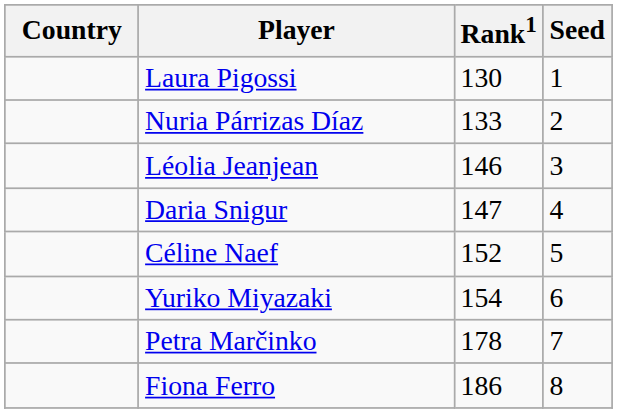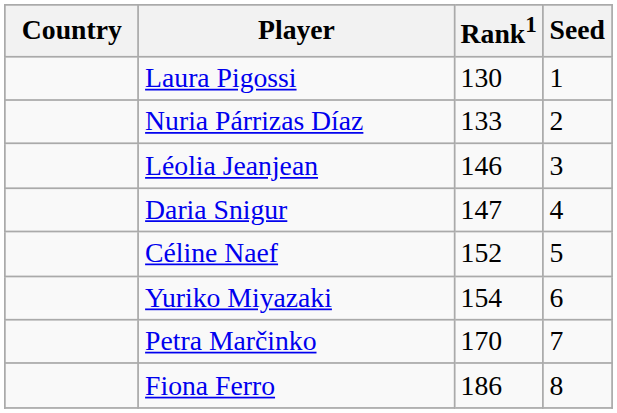 <table class="sortable wikitable">
 <tr>
 <th width="70">Country</th>
 <th width="175">Player</th>
 <th>Rank<sup>1</sup></th>
 <th>Seed</th>
 </tr>
 <tr>
 <td></td>
 <td><a href='#'>Laura Pigossi</a></td>
 <td>130</td>
 <td>1</td>
 </tr>
 <tr>
 <td></td>
 <td><a href='#'>Nuria Párrizas Díaz</a></td>
 <td>133</td>
 <td>2</td>
 </tr>
 <tr>
 <td></td>
 <td><a href='#'>Léolia Jeanjean</a></td>
 <td>146</td>
 <td>3</td>
 </tr>
 <tr>
 <td></td>
 <td><a href='#'>Daria Snigur</a></td>
 <td>147</td>
 <td>4</td>
 </tr>
 <tr>
 <td></td>
 <td><a href='#'>Céline Naef</a></td>
 <td>152</td>
 <td>5</td>
 </tr>
 <tr>
 <td></td>
 <td><a href='#'>Yuriko Miyazaki</a></td>
 <td>154</td>
 <td>6</td>
 </tr>
 <tr>
 <td></td>
 <td><a href='#'>Petra Marčinko</a></td>
-<td>178</td>
+<td>170</td>
 <td>7</td>
 </tr>
 <tr>
 <td></td>
 <td><a href='#'>Fiona Ferro</a></td>
 <td>186</td>
 <td>8</td>
 </tr>
 </table>
